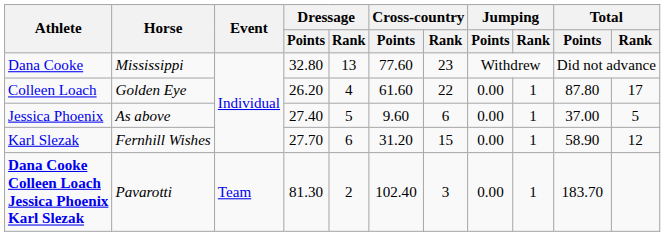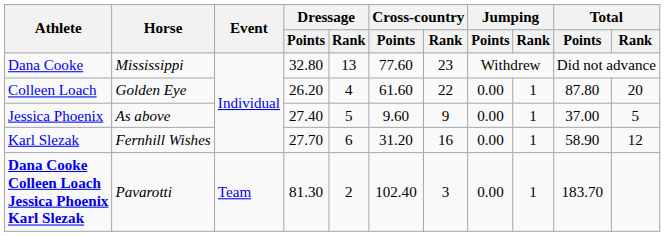 <table class=wikitable style=font-size:90%;text-align:center>
 <tr>
 <th rowspan=2>Athlete</th>
 <th rowspan=2>Horse</th>
 <th rowspan=2>Event</th>
 <th colspan=2>Dressage</th>
 <th colspan=2>Cross-country</th>
 <th colspan=2>Jumping</th>
 <th colspan=2>Total</th>
 </tr>
 <tr style=font-size:95%>
 <th>Points</th>
 <th>Rank</th>
 <th>Points</th>
 <th>Rank</th>
 <th>Points</th>
 <th>Rank</th>
 <th>Points</th>
 <th>Rank</th>
 </tr>
 <tr>
 <td align=left><a href='#'>Dana Cooke</a></td>
 <td align=left><em>Mississippi</em></td>
 <td align=left rowspan=4><a href='#'>Individual</a></td>
 <td>32.80</td>
 <td>13</td>
 <td>77.60</td>
 <td>23</td>
 <td colspan=2>Withdrew</td>
 <td colspan=2>Did not advance</td>
 </tr>
 <tr>
 <td align=left><a href='#'>Colleen Loach</a></td>
 <td align=left><em>Golden Eye</em></td>
 <td>26.20</td>
 <td>4</td>
 <td>61.60</td>
 <td>22</td>
 <td>0.00</td>
 <td>1</td>
 <td>87.80</td>
-<td>17</td>
+<td>20</td>
 </tr>
 <tr>
 <td align=left><a href='#'>Jessica Phoenix</a></td>
 <td align=left><em>As above</em></td>
 <td>27.40</td>
 <td>5</td>
 <td>9.60</td>
-<td>6</td>
+<td>9</td>
 <td>0.00</td>
 <td>1</td>
 <td>37.00</td>
 <td>5</td>
 </tr>
 <tr>
 <td align=left><a href='#'>Karl Slezak</a></td>
 <td align=left><em>Fernhill Wishes</em></td>
 <td>27.70</td>
 <td>6</td>
 <td>31.20</td>
-<td>15</td>
+<td>16</td>
 <td>0.00</td>
 <td>1</td>
 <td>58.90</td>
 <td>12</td>
 </tr>
 <tr>
 <td align=left><strong><a href='#'>Dana Cooke</a></strong><br><strong><a href='#'>Colleen Loach</a></strong><br><strong><a href='#'>Jessica Phoenix</a></strong><br><strong><a href='#'>Karl Slezak</a></strong></td>
 <td align=left><em>Pavarotti</em></td>
 <td align=left><a href='#'>Team</a></td>
 <td>81.30</td>
 <td>2</td>
 <td>102.40</td>
 <td>3</td>
 <td>0.00</td>
 <td>1</td>
 <td>183.70</td>
 <td></td>
 </tr>
 </table>
